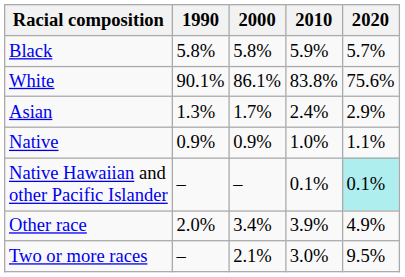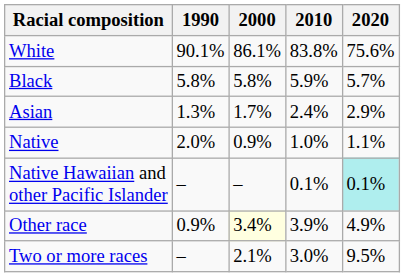 <table class="wikitable sortable" style="font-size: 90%;">
 <tr>
 <th>Racial composition</th>
 <th>1990</th>
 <th>2000</th>
 <th>2010</th>
 <th>2020</th>
 </tr>
 <tr>
+<td><a href='#'>White</a></td>
+<td>90.1%</td>
+<td>86.1%</td>
+<td>83.8%</td>
+<td>75.6%</td>
+</tr>
+<tr>
 <td><a href='#'>Black</a></td>
 <td>5.8%</td>
 <td>5.8%</td>
 <td>5.9%</td>
 <td>5.7%</td>
-</tr>
-<tr>
-<td><a href='#'>White</a></td>
-<td>90.1%</td>
-<td>86.1%</td>
-<td>83.8%</td>
-<td>75.6%</td>
 </tr>
 <tr>
 <td><a href='#'>Asian</a></td>
 <td>1.3%</td>
 <td>1.7%</td>
 <td>2.4%</td>
 <td>2.9%</td>
 </tr>
 <tr>
 <td><a href='#'>Native</a></td>
-<td>0.9%</td>
+<td>2.0%</td>
 <td>0.9%</td>
 <td>1.0%</td>
 <td>1.1%</td>
 </tr>
 <tr>
 <td><a href='#'>Native Hawaiian</a> and<br><a href='#'>other Pacific Islander</a></td>
 <td>–</td>
 <td>–</td>
 <td>0.1%</td>
 <td style="background: paleturquoise;">0.1%</td>
 </tr>
 <tr>
 <td><a href='#'>Other race</a></td>
-<td>2.0%</td>
-<td>3.4%</td>
+<td>0.9%</td>
+<td style="background: lightyellow;">3.4%</td>
 <td>3.9%</td>
 <td>4.9%</td>
 </tr>
 <tr>
 <td><a href='#'>Two or more races</a></td>
 <td>–</td>
 <td>2.1%</td>
 <td>3.0%</td>
 <td>9.5%</td>
 </tr>
 </table>
